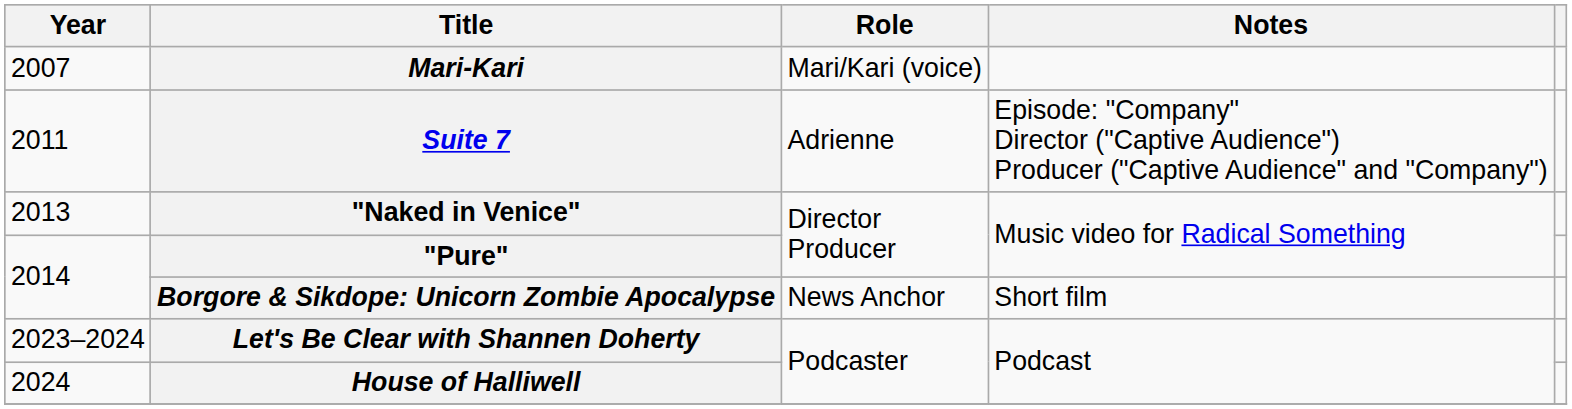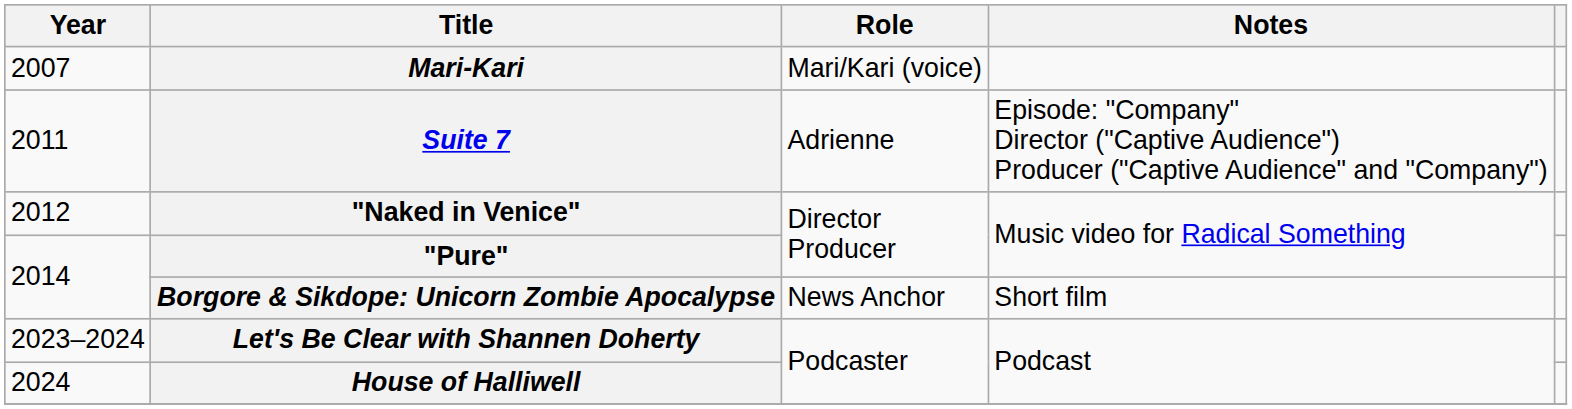 <table class="wikitable plainrowheaders sortable">
 <tr>
 <th scope="col">Year</th>
 <th scope="col">Title</th>
 <th scope="col">Role</th>
 <th scope="col" class="unsortable">Notes</th>
 <th scope="col" class="unsortable"></th>
 </tr>
 <tr>
 <td>2007</td>
 <th scope="row"><em>Mari-Kari</em></th>
 <td>Mari/Kari (voice)</td>
 <td></td>
 <td></td>
 </tr>
 <tr>
 <td>2011</td>
 <th scope="row"><em><a href='#'>Suite 7</a></em></th>
 <td>Adrienne</td>
 <td>Episode: "Company"<br>Director ("Captive Audience")<br> Producer ("Captive Audience" and "Company")</td>
 <td></td>
 </tr>
 <tr>
-<td>2013</td>
+<td>2012</td>
 <th scope="row">"Naked in Venice"</th>
 <td rowspan=2>Director<br>Producer</td>
 <td rowspan=2>Music video for <a href='#'>Radical Something</a></td>
 <td></td>
 </tr>
 <tr>
 <td rowspan="2">2014</td>
 <th scope="row">"Pure"</th>
 <td></td>
 </tr>
 <tr>
 <th scope="row"><em>Borgore & Sikdope: Unicorn Zombie Apocalypse</em></th>
 <td>News Anchor</td>
 <td>Short film</td>
 <td></td>
 </tr>
 <tr>
 <td>2023–2024</td>
 <th scope="row"><em>Let's Be Clear with Shannen Doherty</em></th>
 <td rowspan=2>Podcaster</td>
 <td rowspan=2>Podcast</td>
 <td></td>
 </tr>
 <tr>
 <td>2024</td>
 <th scope="row"><em>House of Halliwell</em></th>
 <td></td>
 </tr>
 <tr>
 </tr>
 </table>
